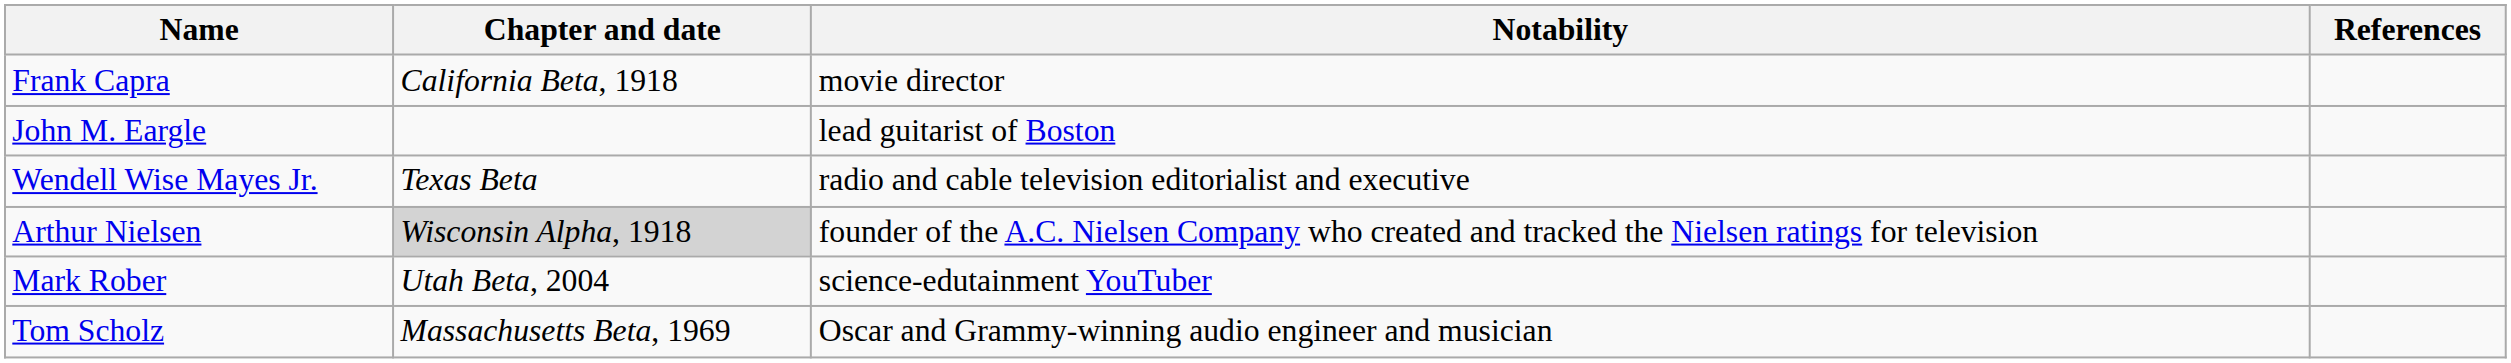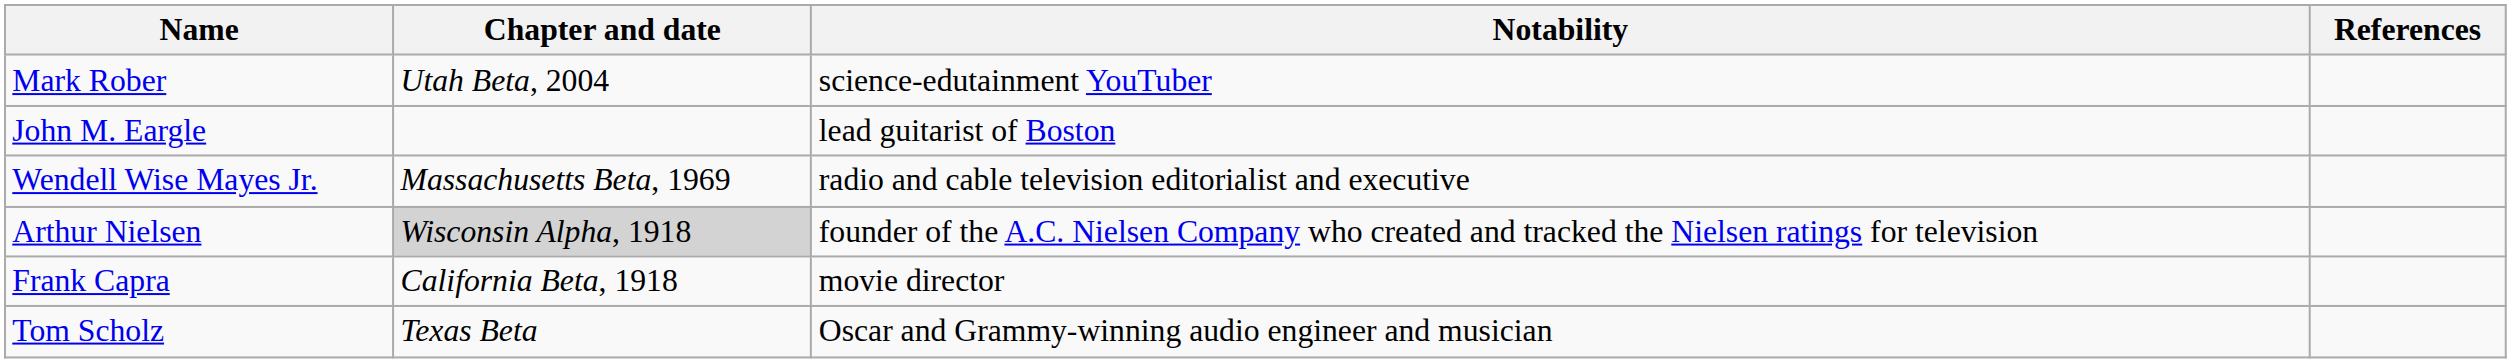 <table class="wikitable sortable" " style="width:100%;">
 <tr>
 <th>Name</th>
 <th>Chapter and date</th>
 <th>Notability</th>
 <th>References</th>
 </tr>
 <tr>
-<td><a href='#'>Frank Capra</a></td>
-<td><em>California Beta</em>, 1918</td>
-<td>movie director</td>
+<td><a href='#'>Mark Rober</a></td>
+<td><em>Utah Beta</em>, 2004</td>
+<td>science-edutainment <a href='#'>YouTuber</a></td>
 <td></td>
 </tr>
 <tr>
 <td><a href='#'>John M. Eargle</a></td>
 <td></td>
 <td>lead guitarist of <a href='#'>Boston</a></td>
 <td></td>
 </tr>
 <tr>
 <td><a href='#'>Wendell Wise Mayes Jr.</a></td>
-<td><em>Texas Beta</em></td>
+<td><em>Massachusetts Beta</em>, 1969</td>
 <td>radio and cable television editorialist and executive</td>
 <td></td>
 </tr>
 <tr>
 <td><a href='#'>Arthur Nielsen</a></td>
 <td style="background: lightgrey;"><em>Wisconsin Alpha</em>, 1918</td>
 <td>founder of the <a href='#'>A.C. Nielsen Company</a> who created and tracked the <a href='#'>Nielsen ratings</a> for television</td>
 <td></td>
 </tr>
 <tr>
-<td><a href='#'>Mark Rober</a></td>
-<td><em>Utah Beta</em>, 2004</td>
-<td>science-edutainment <a href='#'>YouTuber</a></td>
+<td><a href='#'>Frank Capra</a></td>
+<td><em>California Beta</em>, 1918</td>
+<td>movie director</td>
 <td></td>
 </tr>
 <tr>
 <td><a href='#'>Tom Scholz</a></td>
-<td><em>Massachusetts Beta</em>, 1969</td>
+<td><em>Texas Beta</em></td>
 <td>Oscar and Grammy-winning audio engineer and musician</td>
 <td></td>
 </tr>
 </table>
